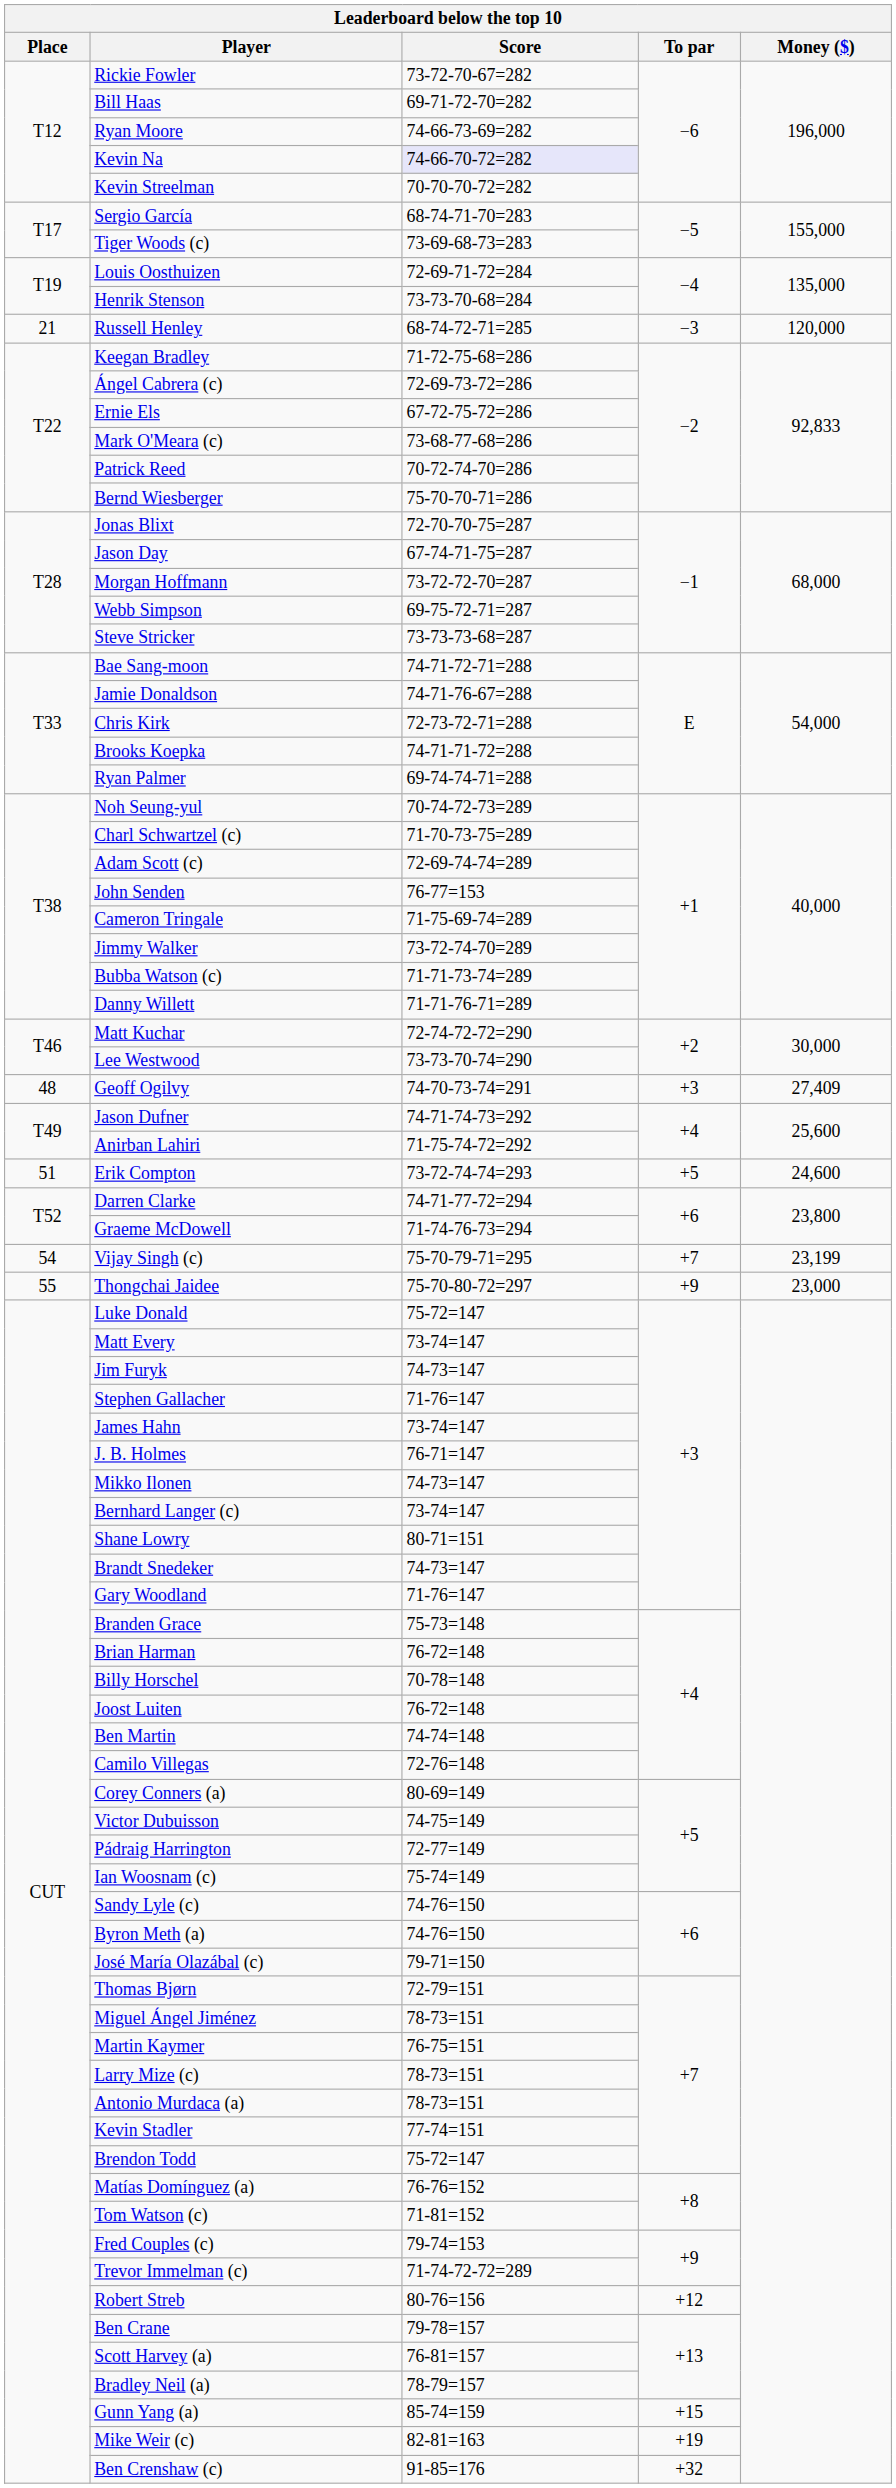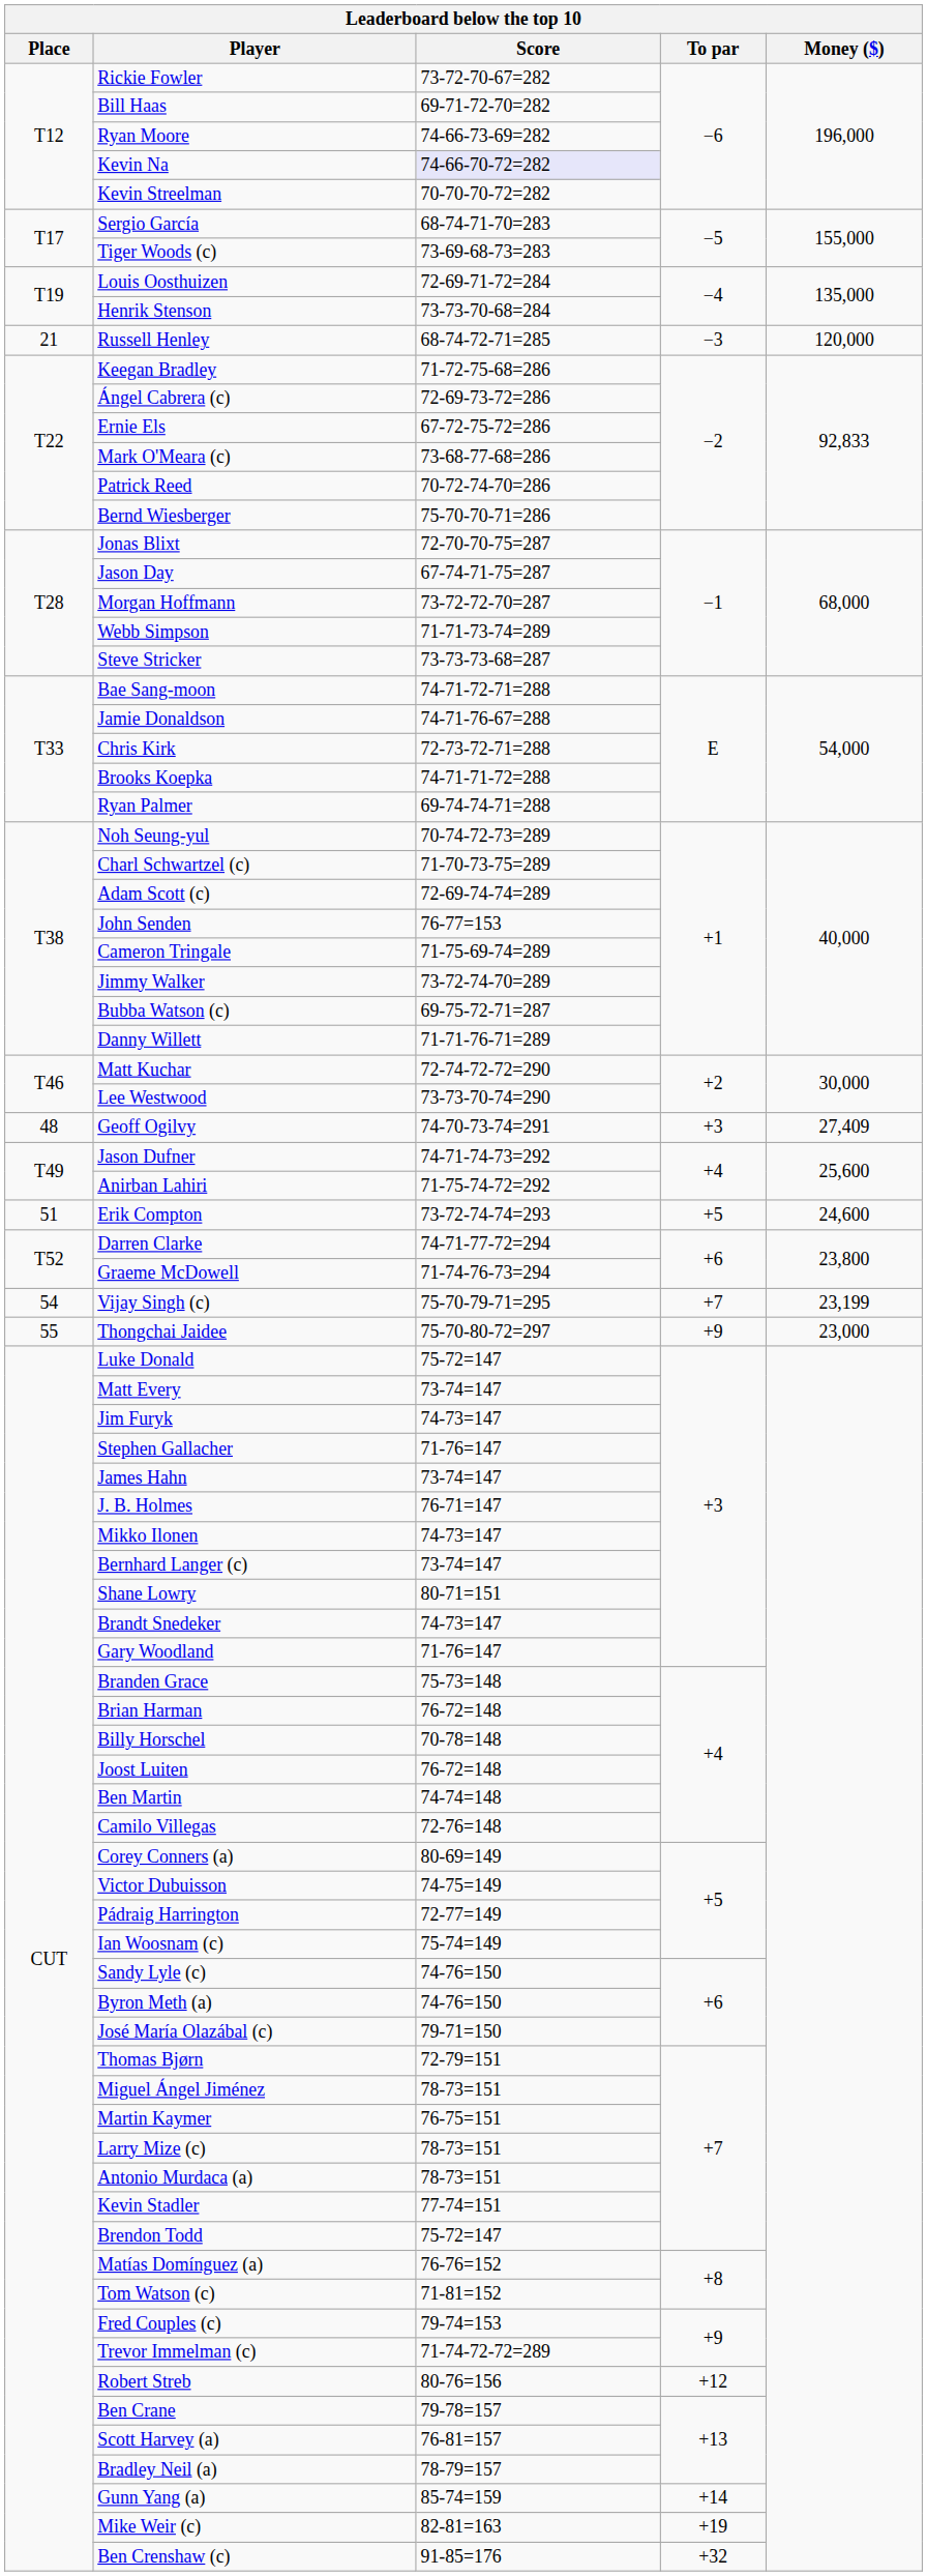 <table class="collapsible collapsed wikitable" style="width:50em;margin-top:-1px;">
 <tr>
 <th scope="col" colspan="6">Leaderboard below the top 10</th>
 </tr>
 <tr>
 <th>Place</th>
 <th>Player</th>
 <th>Score</th>
 <th>To par</th>
 <th>Money (<a href='#'>$</a>)</th>
 </tr>
 <tr>
 <td rowspan=5 align=center>T12</td>
 <td> <a href='#'>Rickie Fowler</a></td>
 <td>73-72-70-67=282</td>
 <td rowspan=5 align=center>−6</td>
 <td rowspan=5 align=center>196,000</td>
 </tr>
 <tr>
 <td> <a href='#'>Bill Haas</a></td>
 <td>69-71-72-70=282</td>
 </tr>
 <tr>
 <td> <a href='#'>Ryan Moore</a></td>
 <td>74-66-73-69=282</td>
 </tr>
 <tr>
 <td> <a href='#'>Kevin Na</a></td>
 <td style="background: lavender;">74-66-70-72=282</td>
 </tr>
 <tr>
 <td> <a href='#'>Kevin Streelman</a></td>
 <td>70-70-70-72=282</td>
 </tr>
 <tr>
 <td rowspan=2 align=center>T17</td>
 <td> <a href='#'>Sergio García</a></td>
 <td>68-74-71-70=283</td>
 <td rowspan=2 align=center>−5</td>
 <td rowspan=2 align=center>155,000</td>
 </tr>
 <tr>
 <td> <a href='#'>Tiger Woods</a> (c)</td>
 <td>73-69-68-73=283</td>
 </tr>
 <tr>
 <td rowspan=2 align=center>T19</td>
 <td> <a href='#'>Louis Oosthuizen</a></td>
 <td>72-69-71-72=284</td>
 <td rowspan=2 align=center>−4</td>
 <td rowspan=2 align=center>135,000</td>
 </tr>
 <tr>
 <td> <a href='#'>Henrik Stenson</a></td>
 <td>73-73-70-68=284</td>
 </tr>
 <tr>
 <td align=center>21</td>
 <td> <a href='#'>Russell Henley</a></td>
 <td>68-74-72-71=285</td>
 <td align=center>−3</td>
 <td align=center>120,000</td>
 </tr>
 <tr>
 <td rowspan=6 align=center>T22</td>
 <td> <a href='#'>Keegan Bradley</a></td>
 <td>71-72-75-68=286</td>
 <td rowspan=6 align=center>−2</td>
 <td rowspan=6 align=center>92,833</td>
 </tr>
 <tr>
 <td> <a href='#'>Ángel Cabrera</a> (c)</td>
 <td>72-69-73-72=286</td>
 </tr>
 <tr>
 <td> <a href='#'>Ernie Els</a></td>
 <td>67-72-75-72=286</td>
 </tr>
 <tr>
 <td> <a href='#'>Mark O'Meara</a> (c)</td>
 <td>73-68-77-68=286</td>
 </tr>
 <tr>
 <td> <a href='#'>Patrick Reed</a></td>
 <td>70-72-74-70=286</td>
 </tr>
 <tr>
 <td> <a href='#'>Bernd Wiesberger</a></td>
 <td>75-70-70-71=286</td>
 </tr>
 <tr>
 <td rowspan=5 align=center>T28</td>
 <td> <a href='#'>Jonas Blixt</a></td>
 <td>72-70-70-75=287</td>
 <td rowspan=5 align=center>−1</td>
 <td rowspan=5 align=center>68,000</td>
 </tr>
 <tr>
 <td> <a href='#'>Jason Day</a></td>
 <td>67-74-71-75=287</td>
 </tr>
 <tr>
 <td> <a href='#'>Morgan Hoffmann</a></td>
 <td>73-72-72-70=287</td>
 </tr>
 <tr>
 <td> <a href='#'>Webb Simpson</a></td>
-<td>69-75-72-71=287</td>
+<td>71-71-73-74=289</td>
 </tr>
 <tr>
 <td> <a href='#'>Steve Stricker</a></td>
 <td>73-73-73-68=287</td>
 </tr>
 <tr>
 <td rowspan=5 align=center>T33</td>
 <td> <a href='#'>Bae Sang-moon</a></td>
 <td>74-71-72-71=288</td>
 <td rowspan=5 align=center>E</td>
 <td rowspan=5 align=center>54,000</td>
 </tr>
 <tr>
 <td> <a href='#'>Jamie Donaldson</a></td>
 <td>74-71-76-67=288</td>
 </tr>
 <tr>
 <td> <a href='#'>Chris Kirk</a></td>
 <td>72-73-72-71=288</td>
 </tr>
 <tr>
 <td> <a href='#'>Brooks Koepka</a></td>
 <td>74-71-71-72=288</td>
 </tr>
 <tr>
 <td> <a href='#'>Ryan Palmer</a></td>
 <td>69-74-74-71=288</td>
 </tr>
 <tr>
 <td rowspan=8 align=center>T38</td>
 <td> <a href='#'>Noh Seung-yul</a></td>
 <td>70-74-72-73=289</td>
 <td rowspan=8 align=center>+1</td>
 <td rowspan=8 align=center>40,000</td>
 </tr>
 <tr>
 <td> <a href='#'>Charl Schwartzel</a> (c)</td>
 <td>71-70-73-75=289</td>
 </tr>
 <tr>
 <td> <a href='#'>Adam Scott</a> (c)</td>
 <td>72-69-74-74=289</td>
 </tr>
 <tr>
 <td> <a href='#'>John Senden</a></td>
 <td>76-77=153</td>
 </tr>
 <tr>
 <td> <a href='#'>Cameron Tringale</a></td>
 <td>71-75-69-74=289</td>
 </tr>
 <tr>
 <td> <a href='#'>Jimmy Walker</a></td>
 <td>73-72-74-70=289</td>
 </tr>
 <tr>
 <td> <a href='#'>Bubba Watson</a> (c)</td>
-<td>71-71-73-74=289</td>
+<td>69-75-72-71=287</td>
 </tr>
 <tr>
 <td> <a href='#'>Danny Willett</a></td>
 <td>71-71-76-71=289</td>
 </tr>
 <tr>
 <td rowspan=2 align=center>T46</td>
 <td> <a href='#'>Matt Kuchar</a></td>
 <td>72-74-72-72=290</td>
 <td rowspan=2 align=center>+2</td>
 <td rowspan=2 align=center>30,000</td>
 </tr>
 <tr>
 <td> <a href='#'>Lee Westwood</a></td>
 <td>73-73-70-74=290</td>
 </tr>
 <tr>
 <td align=center>48</td>
 <td> <a href='#'>Geoff Ogilvy</a></td>
 <td>74-70-73-74=291</td>
 <td align=center>+3</td>
 <td align=center>27,409</td>
 </tr>
 <tr>
 <td rowspan=2 align=center>T49</td>
 <td> <a href='#'>Jason Dufner</a></td>
 <td>74-71-74-73=292</td>
 <td rowspan=2 align=center>+4</td>
 <td rowspan=2 align=center>25,600</td>
 </tr>
 <tr>
 <td> <a href='#'>Anirban Lahiri</a></td>
 <td>71-75-74-72=292</td>
 </tr>
 <tr>
 <td align=center>51</td>
 <td> <a href='#'>Erik Compton</a></td>
 <td>73-72-74-74=293</td>
 <td align=center>+5</td>
 <td align=center>24,600</td>
 </tr>
 <tr>
 <td rowspan=2 align=center>T52</td>
 <td> <a href='#'>Darren Clarke</a></td>
 <td>74-71-77-72=294</td>
 <td rowspan=2 align=center>+6</td>
 <td rowspan=2 align=center>23,800</td>
 </tr>
 <tr>
 <td> <a href='#'>Graeme McDowell</a></td>
 <td>71-74-76-73=294</td>
 </tr>
 <tr>
 <td align=center>54</td>
 <td> <a href='#'>Vijay Singh</a> (c)</td>
 <td>75-70-79-71=295</td>
 <td align=center>+7</td>
 <td align=center>23,199</td>
 </tr>
 <tr>
 <td align=center>55</td>
 <td> <a href='#'>Thongchai Jaidee</a></td>
 <td>75-70-80-72=297</td>
 <td align=center>+9</td>
 <td align=center>23,000</td>
 </tr>
 <tr>
 <td rowspan=42 align=center>CUT</td>
 <td> <a href='#'>Luke Donald</a></td>
 <td>75-72=147</td>
 <td rowspan=11 align=center>+3</td>
 <td rowspan=42 align=center></td>
 </tr>
 <tr>
 <td> <a href='#'>Matt Every</a></td>
 <td>73-74=147</td>
 </tr>
 <tr>
 <td> <a href='#'>Jim Furyk</a></td>
 <td>74-73=147</td>
 </tr>
 <tr>
 <td> <a href='#'>Stephen Gallacher</a></td>
 <td>71-76=147</td>
 </tr>
 <tr>
 <td> <a href='#'>James Hahn</a></td>
 <td>73-74=147</td>
 </tr>
 <tr>
 <td> <a href='#'>J. B. Holmes</a></td>
 <td>76-71=147</td>
 </tr>
 <tr>
 <td> <a href='#'>Mikko Ilonen</a></td>
 <td>74-73=147</td>
 </tr>
 <tr>
 <td> <a href='#'>Bernhard Langer</a> (c)</td>
 <td>73-74=147</td>
 </tr>
 <tr>
 <td> <a href='#'>Shane Lowry</a></td>
 <td>80-71=151</td>
 </tr>
 <tr>
 <td> <a href='#'>Brandt Snedeker</a></td>
 <td>74-73=147</td>
 </tr>
 <tr>
 <td> <a href='#'>Gary Woodland</a></td>
 <td>71-76=147</td>
 </tr>
 <tr>
 <td> <a href='#'>Branden Grace</a></td>
 <td>75-73=148</td>
 <td rowspan=6 align=center>+4</td>
 </tr>
 <tr>
 <td> <a href='#'>Brian Harman</a></td>
 <td>76-72=148</td>
 </tr>
 <tr>
 <td> <a href='#'>Billy Horschel</a></td>
 <td>70-78=148</td>
 </tr>
 <tr>
 <td> <a href='#'>Joost Luiten</a></td>
 <td>76-72=148</td>
 </tr>
 <tr>
 <td> <a href='#'>Ben Martin</a></td>
 <td>74-74=148</td>
 </tr>
 <tr>
 <td> <a href='#'>Camilo Villegas</a></td>
 <td>72-76=148</td>
 </tr>
 <tr>
 <td> <a href='#'>Corey Conners</a> (a)</td>
 <td>80-69=149</td>
 <td rowspan=4 align=center>+5</td>
 </tr>
 <tr>
 <td> <a href='#'>Victor Dubuisson</a></td>
 <td>74-75=149</td>
 </tr>
 <tr>
 <td> <a href='#'>Pádraig Harrington</a></td>
 <td>72-77=149</td>
 </tr>
 <tr>
 <td> <a href='#'>Ian Woosnam</a> (c)</td>
 <td>75-74=149</td>
 </tr>
 <tr>
 <td> <a href='#'>Sandy Lyle</a> (c)</td>
 <td>74-76=150</td>
 <td rowspan=3 align=center>+6</td>
 </tr>
 <tr>
 <td> <a href='#'>Byron Meth</a> (a)</td>
 <td>74-76=150</td>
 </tr>
 <tr>
 <td> <a href='#'>José María Olazábal</a> (c)</td>
 <td>79-71=150</td>
 </tr>
 <tr>
 <td> <a href='#'>Thomas Bjørn</a></td>
 <td>72-79=151</td>
 <td rowspan=7 align=center>+7</td>
 </tr>
 <tr>
 <td> <a href='#'>Miguel Ángel Jiménez</a></td>
 <td>78-73=151</td>
 </tr>
 <tr>
 <td> <a href='#'>Martin Kaymer</a></td>
 <td>76-75=151</td>
 </tr>
 <tr>
 <td> <a href='#'>Larry Mize</a> (c)</td>
 <td>78-73=151</td>
 </tr>
 <tr>
 <td> <a href='#'>Antonio Murdaca</a> (a)</td>
 <td>78-73=151</td>
 </tr>
 <tr>
 <td> <a href='#'>Kevin Stadler</a></td>
 <td>77-74=151</td>
 </tr>
 <tr>
 <td> <a href='#'>Brendon Todd</a></td>
 <td>75-72=147</td>
 </tr>
 <tr>
 <td> <a href='#'>Matías Domínguez</a> (a)</td>
 <td>76-76=152</td>
 <td rowspan=2 align=center>+8</td>
 </tr>
 <tr>
 <td> <a href='#'>Tom Watson</a> (c)</td>
 <td>71-81=152</td>
 </tr>
 <tr>
 <td> <a href='#'>Fred Couples</a> (c)</td>
 <td>79-74=153</td>
 <td rowspan=2 align=center>+9</td>
 </tr>
 <tr>
 <td> <a href='#'>Trevor Immelman</a> (c)</td>
 <td>71-74-72-72=289</td>
 </tr>
 <tr>
 <td> <a href='#'>Robert Streb</a></td>
 <td>80-76=156</td>
 <td align=center>+12</td>
 </tr>
 <tr>
 <td> <a href='#'>Ben Crane</a></td>
 <td>79-78=157</td>
 <td rowspan=3 align=center>+13</td>
 </tr>
 <tr>
 <td> <a href='#'>Scott Harvey</a> (a)</td>
 <td>76-81=157</td>
 </tr>
 <tr>
 <td> <a href='#'>Bradley Neil</a> (a)</td>
 <td>78-79=157</td>
 </tr>
 <tr>
 <td> <a href='#'>Gunn Yang</a> (a)</td>
 <td>85-74=159</td>
-<td align=center>+15</td>
+<td align=center>+14</td>
 </tr>
 <tr>
 <td> <a href='#'>Mike Weir</a> (c)</td>
 <td>82-81=163</td>
 <td align=center>+19</td>
 </tr>
 <tr>
 <td> <a href='#'>Ben Crenshaw</a> (c)</td>
 <td>91-85=176</td>
 <td align=center>+32</td>
 </tr>
 </table>
